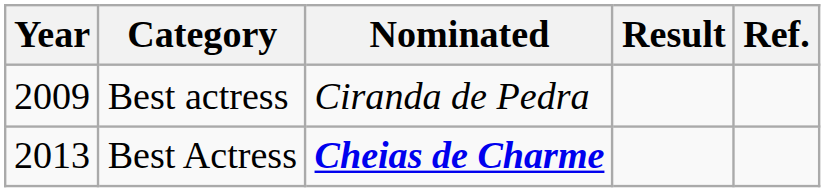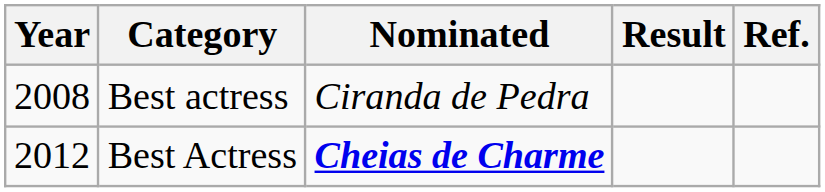 <table class="wikitable">
 <tr>
 <th>Year</th>
 <th>Category</th>
 <th>Nominated</th>
 <th>Result</th>
 <th>Ref.</th>
 </tr>
 <tr>
-<td>2009</td>
+<td>2008</td>
 <td>Best actress</td>
 <td><em>Ciranda de Pedra</em></td>
 <td></td>
 <td></td>
 </tr>
 <tr>
-<td>2013</td>
+<td>2012</td>
 <td>Best Actress</td>
 <td><strong><em><a href='#'>Cheias de Charme</a></em></strong></td>
 <td></td>
 <td></td>
 </tr>
 </table>
